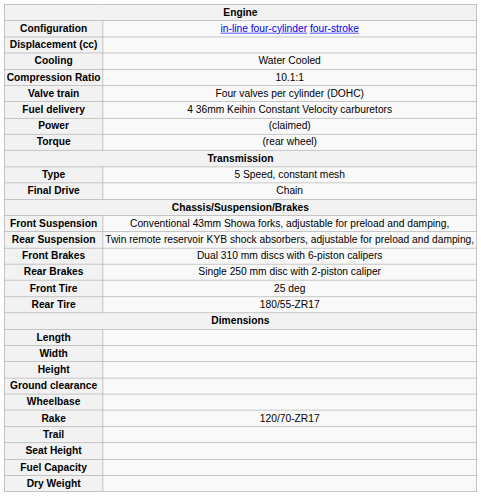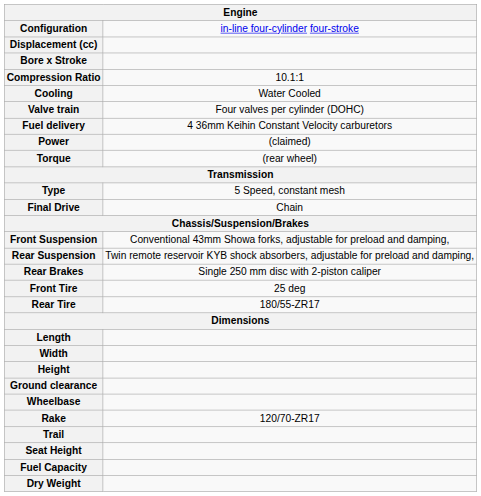 <table align="center" class="wikitable" style="text-align:center;">
 <tr>
 <th colspan=2>Engine</th>
 </tr>
 <tr>
 <th>Configuration</th>
 <td><a href='#'>in-line four-cylinder</a> <a href='#'>four-stroke</a></td>
 </tr>
 <tr>
 <th>Displacement (cc)</th>
 <td></td>
 </tr>
 <tr>
-<th>Cooling</th>
-<td>Water Cooled</td>
+<th>Bore x Stroke</th>
+<td></td>
 </tr>
 <tr>
 <th>Compression Ratio</th>
 <td>10.1:1</td>
+</tr>
+<tr>
+<th>Cooling</th>
+<td>Water Cooled</td>
 </tr>
 <tr>
 <th>Valve train</th>
 <td>Four valves per cylinder (DOHC)</td>
 </tr>
 <tr>
 <th>Fuel delivery</th>
 <td>4 36mm Keihin Constant Velocity carburetors</td>
 </tr>
 <tr>
 <th>Power</th>
 <td> (claimed)</td>
 </tr>
 <tr>
 <th>Torque</th>
 <td> (rear wheel)</td>
 </tr>
 <tr>
 <th colspan=2>Transmission</th>
 </tr>
 <tr>
 <th>Type</th>
 <td>5 Speed, constant mesh</td>
 </tr>
 <tr>
 <th>Final Drive</th>
 <td>Chain</td>
 </tr>
 <tr>
 <th colspan=2>Chassis/Suspension/Brakes</th>
 </tr>
 <tr>
 <th>Front Suspension</th>
 <td>Conventional 43mm Showa forks, adjustable for preload and damping, </td>
 </tr>
 <tr>
 <th>Rear Suspension</th>
 <td>Twin remote reservoir KYB shock absorbers, adjustable for preload and damping, </td>
-</tr>
-<tr>
-<th>Front Brakes</th>
-<td>Dual 310 mm discs with 6-piston calipers</td>
 </tr>
 <tr>
 <th>Rear Brakes</th>
 <td>Single 250 mm disc with 2-piston caliper</td>
 </tr>
 <tr>
 <th>Front Tire</th>
 <td>25 deg</td>
 </tr>
 <tr>
 <th>Rear Tire</th>
 <td>180/55-ZR17</td>
 </tr>
 <tr>
 <th colspan=2>Dimensions</th>
 </tr>
 <tr>
 <th>Length</th>
 <td></td>
 </tr>
 <tr>
 <th>Width</th>
 <td></td>
 </tr>
 <tr>
 <th>Height</th>
 <td></td>
 </tr>
 <tr>
 <th>Ground clearance</th>
 <td></td>
 </tr>
 <tr>
 <th>Wheelbase</th>
 <td></td>
 </tr>
 <tr>
 <th>Rake</th>
 <td>120/70-ZR17</td>
 </tr>
 <tr>
 <th>Trail</th>
 <td></td>
 </tr>
 <tr>
 <th>Seat Height</th>
 <td></td>
 </tr>
 <tr>
 <th>Fuel Capacity</th>
 <td></td>
 </tr>
 <tr>
 <th>Dry Weight</th>
 <td></td>
 </tr>
 </table>
